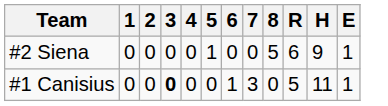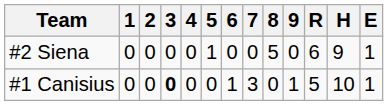 <table class="wikitable">
 <tr>
 <th>Team</th>
 <th>1</th>
 <th>2</th>
 <th>3</th>
 <th>4</th>
 <th>5</th>
 <th>6</th>
 <th>7</th>
 <th>8</th>
+<th>9</th>
 <th>R</th>
 <th>H</th>
 <th>E</th>
 </tr>
 <tr>
 <td>#2 Siena</td>
 <td>0</td>
 <td>0</td>
 <td>0</td>
 <td>0</td>
 <td>1</td>
 <td>0</td>
 <td>0</td>
 <td>5</td>
+<td>0</td>
 <td>6</td>
 <td>9</td>
 <td>1</td>
 </tr>
 <tr>
 <td>#1 Canisius</td>
 <td>0</td>
 <td>0</td>
 <td><strong>0</strong></td>
 <td>0</td>
 <td>0</td>
 <td>1</td>
 <td>3</td>
 <td>0</td>
+<td>1</td>
 <td>5</td>
-<td>11</td>
+<td>10</td>
 <td>1</td>
 </tr>
 </table>
